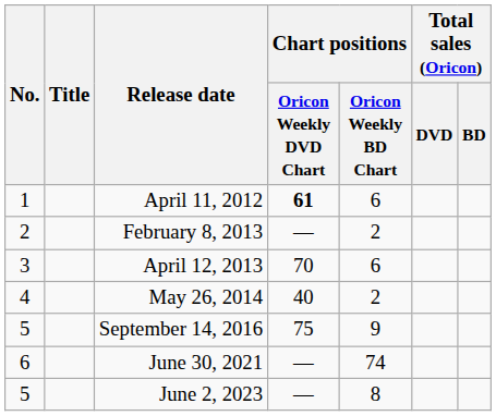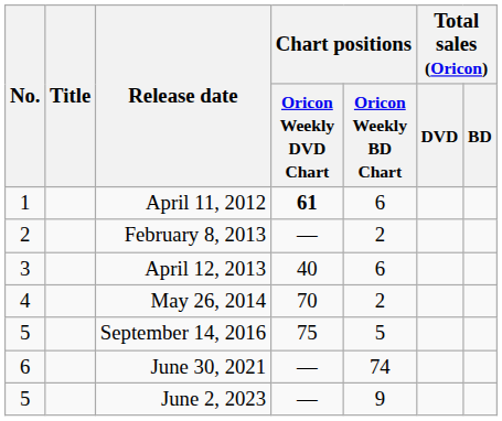 <table class="wikitable" style="text-align:center">
 <tr>
 <th rowspan="2">No.</th>
 <th rowspan="2">Title</th>
 <th rowspan="2">Release date</th>
 <th colspan="2">Chart positions</th>
 <th colspan="2">Total<br>sales<br><small>(<a href='#'>Oricon</a>)</small></th>
 </tr>
 <tr>
 <th><small><a href='#'>Oricon</a><br>Weekly<br>DVD<br>Chart</small></th>
 <th><small><a href='#'>Oricon</a><br>Weekly<br>BD<br>Chart</small></th>
 <th><small>DVD</small></th>
 <th><small>BD</small></th>
 </tr>
 <tr>
 <td>1</td>
 <td align="left"></td>
 <td align="right">April 11, 2012</td>
 <td><strong>61</strong></td>
 <td>6</td>
 <td></td>
 <td></td>
 </tr>
 <tr>
 <td>2</td>
 <td align="left"></td>
 <td align="right">February 8, 2013</td>
 <td>—</td>
 <td>2</td>
 <td></td>
 <td></td>
 </tr>
 <tr>
 <td>3</td>
 <td align="left"></td>
 <td align="right">April 12, 2013</td>
-<td>70</td>
+<td>40</td>
 <td>6</td>
 <td></td>
 <td></td>
 </tr>
 <tr>
 <td>4</td>
 <td align="left"></td>
 <td align="right">May 26, 2014</td>
-<td>40</td>
+<td>70</td>
 <td>2</td>
 <td></td>
 <td></td>
 </tr>
 <tr>
 <td>5</td>
 <td align="left"></td>
 <td align="right">September 14, 2016</td>
 <td>75</td>
-<td>9</td>
+<td>5</td>
 <td></td>
 <td></td>
 </tr>
 <tr>
 <td>6</td>
 <td align="left"></td>
 <td align="right">June 30, 2021</td>
 <td>—</td>
 <td>74</td>
 <td></td>
 <td></td>
 </tr>
 <tr>
 <td>5</td>
 <td align="left"></td>
 <td align="right">June 2, 2023</td>
 <td>—</td>
-<td>8</td>
+<td>9</td>
 <td></td>
 <td></td>
 </tr>
 </table>
